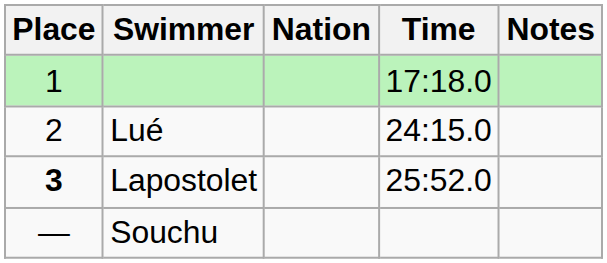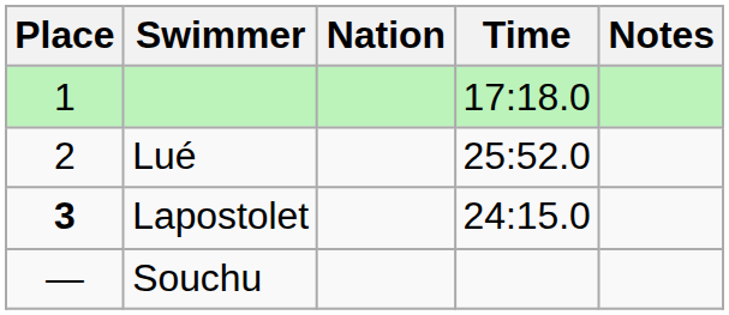 <table class="wikitable sortable" style="text-align:center">
 <tr>
 <th>Place</th>
 <th>Swimmer</th>
 <th>Nation</th>
 <th>Time</th>
 <th>Notes</th>
 </tr>
 <tr style="background:#bbf3bb;">
 <td>1</td>
 <td align=left></td>
 <td align=left></td>
 <td>17:18.0</td>
 <td></td>
 </tr>
 <tr>
 <td>2</td>
 <td align=left>Lué</td>
 <td align=left></td>
-<td>24:15.0</td>
+<td>25:52.0</td>
 <td></td>
 </tr>
 <tr align=center>
 <td><strong>3</strong></td>
 <td align=left>Lapostolet</td>
 <td align=left></td>
-<td>25:52.0</td>
+<td>24:15.0</td>
 <td></td>
 </tr>
 <tr align=center>
 <td data-sort-value=4>—</td>
 <td align=left>Souchu</td>
 <td align=left></td>
 <td></td>
 <td></td>
 </tr>
 </table>
